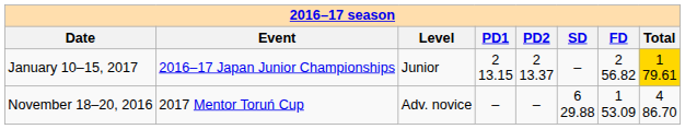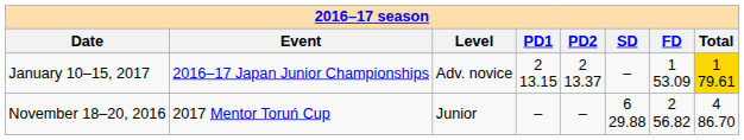 <table class="wikitable">
 <tr>
 <th style="background-color: #ffdead;" colspan=8 align=center><a href='#'><strong>2016–17 season</strong></a></th>
 </tr>
 <tr>
 <th>Date</th>
 <th>Event</th>
 <th>Level</th>
 <th><a href='#'>PD1</a></th>
 <th><a href='#'>PD2</a></th>
 <th><a href='#'>SD</a></th>
 <th><a href='#'>FD</a></th>
 <th>Total</th>
 </tr>
 <tr>
 <td>January 10–15, 2017</td>
 <td><a href='#'>2016–17 Japan Junior Championships</a></td>
-<td>Junior</td>
+<td>Adv. novice</td>
 <td align=center>2 <br> 13.15</td>
 <td align=center>2 <br> 13.37</td>
 <td align=center>–</td>
-<td align=center>2 <br> 56.82</td>
+<td align=center>1 <br> 53.09</td>
 <td align=center bgcolor=gold>1 <br> 79.61</td>
 </tr>
 <tr>
 <td>November 18–20, 2016</td>
 <td>2017 <a href='#'>Mentor Toruń Cup</a></td>
-<td>Adv. novice</td>
+<td>Junior</td>
 <td align=center>–</td>
 <td align=center>–</td>
 <td align=center>6 <br> 29.88</td>
-<td align=center>1 <br> 53.09</td>
+<td align=center>2 <br> 56.82</td>
 <td align=center>4 <br> 86.70</td>
 </tr>
 </table>
